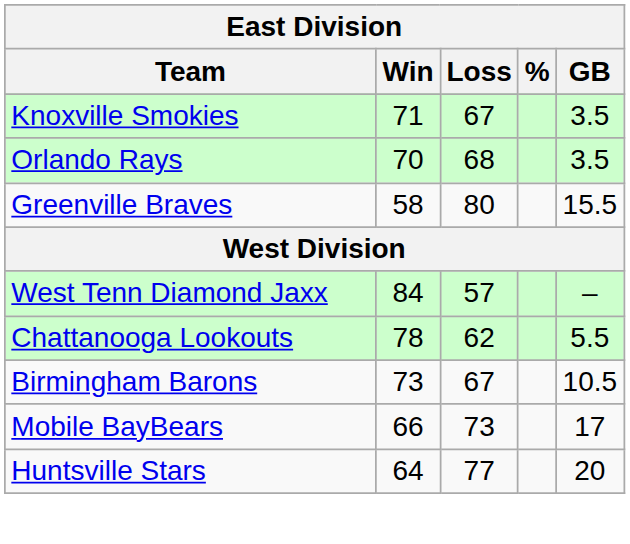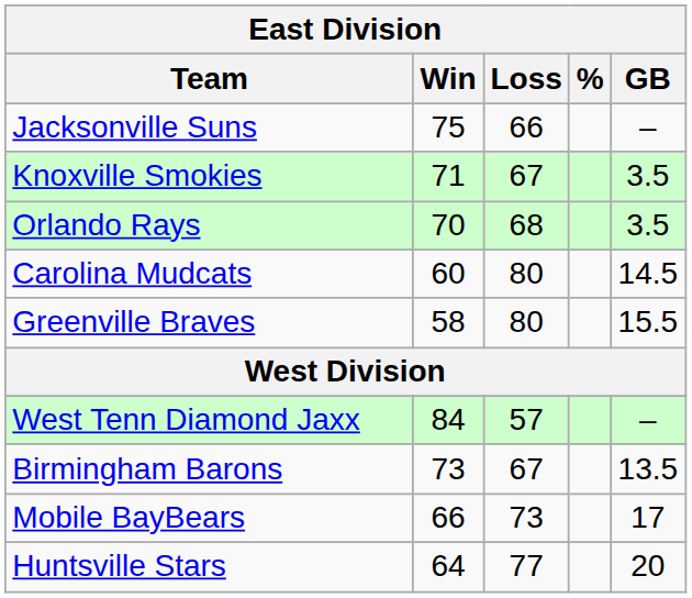 <table class="wikitable">
 <tr>
 <th colspan="5">East Division</th>
 </tr>
 <tr>
 <th width="60%">Team</th>
 <th>Win</th>
 <th>Loss</th>
 <th>%</th>
 <th>GB</th>
+</tr>
+<tr align=center>
+<td align=left><a href='#'>Jacksonville Suns</a></td>
+<td>75</td>
+<td>66</td>
+<td></td>
+<td>–</td>
 </tr>
 <tr align=center bgcolor=ccffcc>
 <td align=left><a href='#'>Knoxville Smokies</a></td>
 <td>71</td>
 <td>67</td>
 <td></td>
 <td>3.5</td>
 </tr>
 <tr align=center bgcolor=ccffcc>
 <td align=left><a href='#'>Orlando Rays</a></td>
 <td>70</td>
 <td>68</td>
 <td></td>
 <td>3.5</td>
+</tr>
+<tr align=center>
+<td align=left><a href='#'>Carolina Mudcats</a></td>
+<td>60</td>
+<td>80</td>
+<td></td>
+<td>14.5</td>
 </tr>
 <tr align=center>
 <td align=left><a href='#'>Greenville Braves</a></td>
 <td>58</td>
 <td>80</td>
 <td></td>
 <td>15.5</td>
 </tr>
 <tr>
 <th colspan="5">West Division</th>
 </tr>
 <tr align=center bgcolor=ccffcc>
 <td align=left><a href='#'>West Tenn Diamond Jaxx</a></td>
 <td>84</td>
 <td>57</td>
 <td></td>
 <td>–</td>
 </tr>
-<tr align=center bgcolor=ccffcc>
-<td align=left><a href='#'>Chattanooga Lookouts</a></td>
-<td>78</td>
-<td>62</td>
-<td></td>
-<td>5.5</td>
-</tr>
 <tr align=center>
 <td align=left><a href='#'>Birmingham Barons</a></td>
 <td>73</td>
 <td>67</td>
 <td></td>
-<td>10.5</td>
+<td>13.5</td>
 </tr>
 <tr align=center>
 <td align=left><a href='#'>Mobile BayBears</a></td>
 <td>66</td>
 <td>73</td>
 <td></td>
 <td>17</td>
 </tr>
 <tr align=center>
 <td align=left><a href='#'>Huntsville Stars</a></td>
 <td>64</td>
 <td>77</td>
 <td></td>
 <td>20</td>
 </tr>
 </table>
